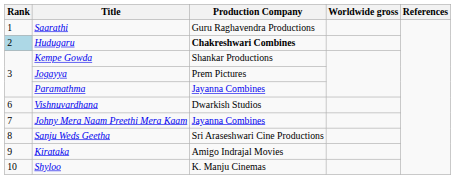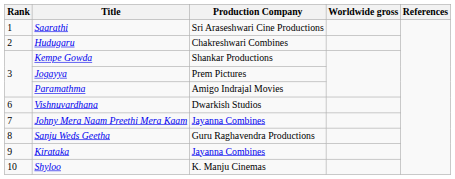 <table class="wikitable sortable" style="margin:auto; margin:auto;">
 <tr>
 <th>Rank</th>
 <th>Title</th>
 <th>Production Company</th>
 <th>Worldwide gross</th>
 <th>References</th>
 </tr>
 <tr>
 <td>1</td>
 <td><em><a href='#'>Saarathi</a></em></td>
-<td>Guru Raghavendra Productions</td>
+<td>Sri Araseshwari Cine Productions</td>
 <td></td>
 <td rowspan="10"></td>
 </tr>
 <tr>
-<td style="background: lightblue;">2</td>
+<td>2</td>
 <td><em><a href='#'>Hudugaru</a></em></td>
-<td><strong>Chakreshwari Combines</strong></td>
+<td>Chakreshwari Combines</td>
 <td></td>
 </tr>
 <tr>
 <td rowspan="3">3</td>
 <td><em><a href='#'>Kempe Gowda</a></em></td>
 <td>Shankar Productions</td>
 <td rowspan="3"></td>
 </tr>
 <tr>
 <td><em><a href='#'>Jogayya</a></em></td>
 <td>Prem Pictures</td>
 </tr>
 <tr>
 <td><em><a href='#'>Paramathma</a></em></td>
-<td><a href='#'>Jayanna Combines</a></td>
+<td>Amigo Indrajal Movies</td>
 </tr>
 <tr>
 <td>6</td>
 <td><em><a href='#'>Vishnuvardhana</a></em></td>
 <td>Dwarkish Studios</td>
 <td></td>
 </tr>
 <tr>
 <td>7</td>
 <td><em><a href='#'>Johny Mera Naam Preethi Mera Kaam</a></em></td>
 <td><a href='#'>Jayanna Combines</a></td>
 <td></td>
 </tr>
 <tr>
 <td>8</td>
 <td><em><a href='#'>Sanju Weds Geetha</a></em></td>
-<td>Sri Araseshwari Cine Productions</td>
+<td>Guru Raghavendra Productions</td>
 <td></td>
 </tr>
 <tr>
 <td>9</td>
 <td><em><a href='#'>Kirataka</a></em></td>
-<td>Amigo Indrajal Movies</td>
+<td><a href='#'>Jayanna Combines</a></td>
 <td></td>
 </tr>
 <tr>
 <td>10</td>
 <td><em><a href='#'>Shyloo</a></em></td>
 <td>K. Manju Cinemas</td>
 <td></td>
 </tr>
 </table>
